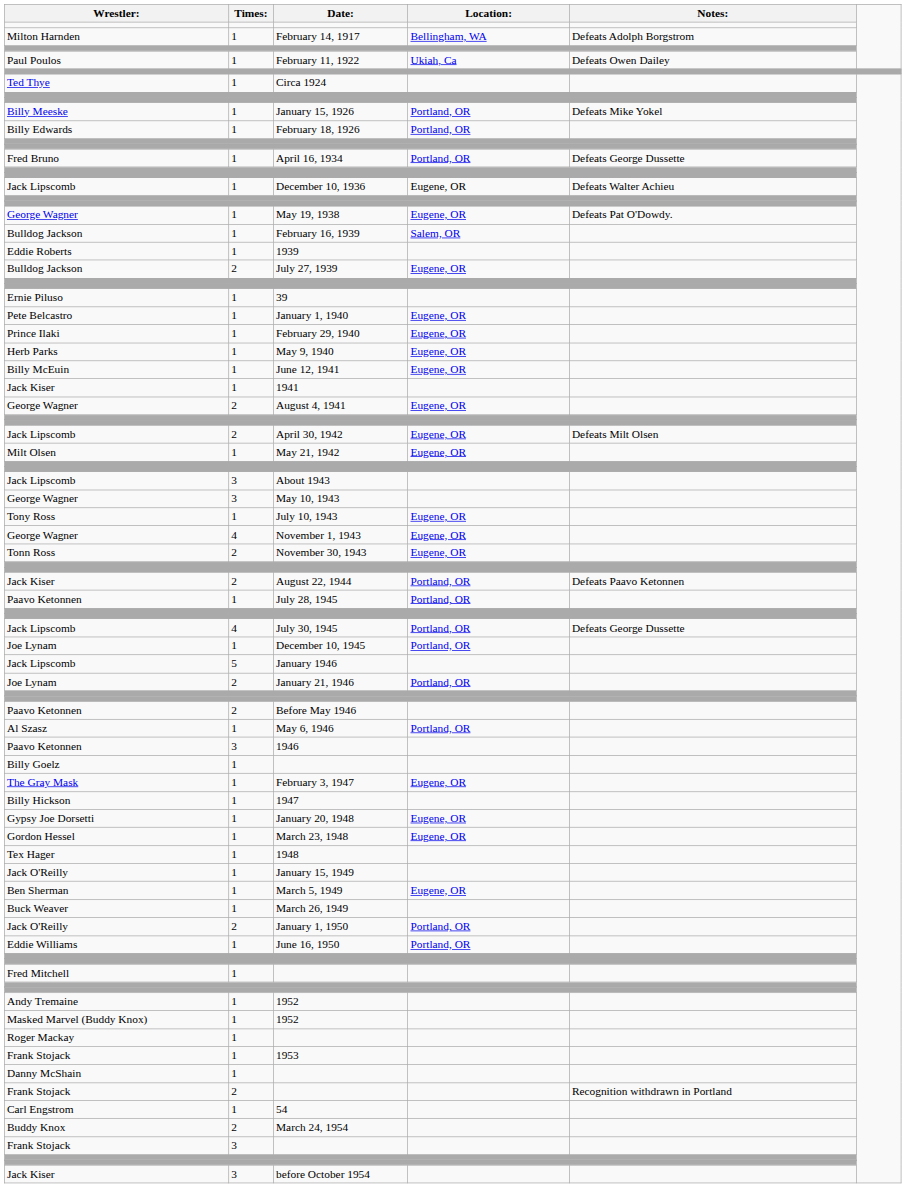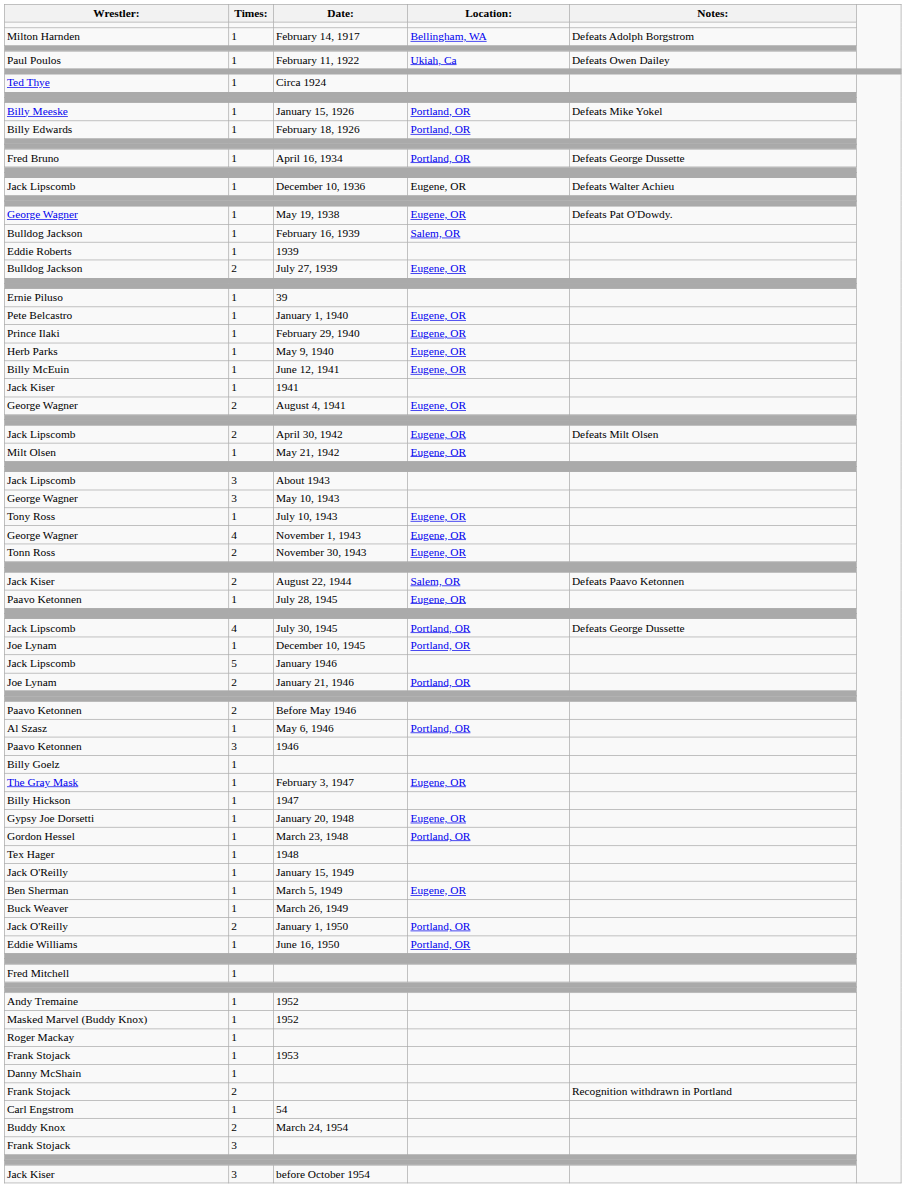 <table class="wikitable" width=100%>
 <tr>
 <th width=25%>Wrestler:</th>
 <th width=5%>Times:</th>
 <th width=15%>Date:</th>
 <th width=18%>Location:</th>
 <th width=32%>Notes:</th>
 </tr>
 <tr>
 <td></td>
 <td></td>
 <td></td>
 <td></td>
 <td></td>
 </tr>
 <tr>
 <td>Milton Harnden</td>
 <td>1</td>
 <td>February 14, 1917</td>
 <td><a href='#'>Bellingham, WA</a></td>
 <td>Defeats Adolph Borgstrom</td>
 </tr>
 <tr>
 <td colspan=5 style="background: #aaaaaa;"></td>
 </tr>
 <tr>
 <td>Paul Poulos</td>
 <td>1</td>
 <td>February 11, 1922</td>
 <td><a href='#'>Ukiah, Ca</a></td>
 <td>Defeats Owen Dailey</td>
 </tr>
 <tr>
 <td colspan=5 style="background: #aaaaaa;"></td>
 <td colspan=5 style="background: #aaaaaa;"></td>
 </tr>
 <tr>
 <td><a href='#'>Ted Thye</a></td>
 <td>1</td>
 <td>Circa 1924</td>
 <td></td>
 <td></td>
 </tr>
 <tr>
 <td colspan=5 style="background: #aaaaaa;"></td>
 </tr>
 <tr>
 </tr>
 <tr>
 <td colspan=5 style="background: #aaaaaa;"></td>
 </tr>
 <tr>
 <td><a href='#'>Billy Meeske</a></td>
 <td>1</td>
 <td>January 15, 1926</td>
 <td><a href='#'>Portland, OR</a></td>
 <td>Defeats Mike Yokel</td>
 </tr>
 <tr>
 <td>Billy Edwards</td>
 <td>1</td>
 <td>February 18, 1926</td>
 <td><a href='#'>Portland, OR</a></td>
 <td></td>
 </tr>
 <tr>
 <td colspan=5 style="background: #aaaaaa;"></td>
 </tr>
 <tr>
 </tr>
 <tr>
 <td colspan=5 style="background: #aaaaaa;"></td>
 </tr>
 <tr>
 <td>Fred Bruno</td>
 <td>1</td>
 <td>April 16, 1934</td>
 <td><a href='#'>Portland, OR</a></td>
 <td>Defeats George Dussette</td>
 </tr>
 <tr>
 <td colspan=5 style="background: #aaaaaa;"></td>
 </tr>
 <tr>
 </tr>
 <tr>
 <td colspan=5 style="background: #aaaaaa;"></td>
 </tr>
 <tr>
 <td>Jack Lipscomb</td>
 <td>1</td>
 <td>December 10, 1936</td>
 <td>Eugene, OR</td>
 <td>Defeats Walter Achieu</td>
 </tr>
 <tr>
 <td colspan=5 style="background: #aaaaaa;"></td>
 </tr>
 <tr>
 </tr>
 <tr>
 <td colspan=5 style="background: #aaaaaa;"></td>
 </tr>
 <tr>
 <td><a href='#'>George Wagner</a></td>
 <td>1</td>
 <td>May 19, 1938</td>
 <td><a href='#'>Eugene, OR</a></td>
 <td>Defeats Pat O'Dowdy.</td>
 </tr>
 <tr>
 <td>Bulldog Jackson</td>
 <td>1</td>
 <td>February 16, 1939</td>
 <td><a href='#'>Salem, OR</a></td>
 <td></td>
 </tr>
 <tr>
 <td>Eddie Roberts</td>
 <td>1</td>
 <td>1939</td>
 <td></td>
 <td></td>
 </tr>
 <tr>
 <td>Bulldog Jackson</td>
 <td>2</td>
 <td>July 27, 1939</td>
 <td><a href='#'>Eugene, OR</a></td>
 <td></td>
 </tr>
 <tr>
 <td colspan=5 style="background: #aaaaaa;"></td>
 </tr>
 <tr>
 </tr>
 <tr>
 <td colspan=5 style="background: #aaaaaa;"></td>
 </tr>
 <tr>
 <td>Ernie Piluso</td>
 <td>1</td>
 <td>39</td>
 <td></td>
 <td></td>
 </tr>
 <tr>
 <td>Pete Belcastro</td>
 <td>1</td>
 <td>January 1, 1940</td>
 <td><a href='#'>Eugene, OR</a></td>
 <td></td>
 </tr>
 <tr>
 <td>Prince Ilaki</td>
 <td>1</td>
 <td>February 29, 1940</td>
 <td><a href='#'>Eugene, OR</a></td>
 <td></td>
 </tr>
 <tr>
 <td>Herb Parks</td>
 <td>1</td>
 <td>May 9, 1940</td>
 <td><a href='#'>Eugene, OR</a></td>
 <td></td>
 </tr>
 <tr>
 <td>Billy McEuin</td>
 <td>1</td>
 <td>June 12, 1941</td>
 <td><a href='#'>Eugene, OR</a></td>
 <td></td>
 </tr>
 <tr>
 <td>Jack Kiser</td>
 <td>1</td>
 <td>1941</td>
 <td></td>
 <td></td>
 </tr>
 <tr>
 <td>George Wagner</td>
 <td>2</td>
 <td>August 4, 1941</td>
 <td><a href='#'>Eugene, OR</a></td>
 <td></td>
 </tr>
 <tr>
 <td colspan=5 style="background: #aaaaaa;"></td>
 </tr>
 <tr>
 </tr>
 <tr>
 <td colspan=5 style="background: #aaaaaa;"></td>
 </tr>
 <tr>
 <td>Jack Lipscomb</td>
 <td>2</td>
 <td>April 30, 1942</td>
 <td><a href='#'>Eugene, OR</a></td>
 <td>Defeats Milt Olsen</td>
 </tr>
 <tr>
 <td>Milt Olsen</td>
 <td>1</td>
 <td>May 21, 1942</td>
 <td><a href='#'>Eugene, OR</a></td>
 <td></td>
 </tr>
 <tr>
 <td colspan=5 style="background: #aaaaaa;"></td>
 </tr>
 <tr>
 </tr>
 <tr>
 <td colspan=5 style="background: #aaaaaa;"></td>
 </tr>
 <tr>
 <td>Jack Lipscomb</td>
 <td>3</td>
 <td>About 1943</td>
 <td></td>
 <td></td>
 </tr>
 <tr>
 <td>George Wagner</td>
 <td>3</td>
 <td>May 10, 1943</td>
 <td></td>
 <td></td>
 </tr>
 <tr>
 <td>Tony Ross</td>
 <td>1</td>
 <td>July 10, 1943</td>
 <td><a href='#'>Eugene, OR</a></td>
 <td></td>
 </tr>
 <tr>
 <td>George Wagner</td>
 <td>4</td>
 <td>November 1, 1943</td>
 <td><a href='#'>Eugene, OR</a></td>
 <td></td>
 </tr>
 <tr>
 <td>Tonn Ross</td>
 <td>2</td>
 <td>November 30, 1943</td>
 <td><a href='#'>Eugene, OR</a></td>
 <td></td>
 </tr>
 <tr>
 <td colspan=5 style="background: #aaaaaa;"></td>
 </tr>
 <tr>
 </tr>
 <tr>
 <td colspan=5 style="background: #aaaaaa;"></td>
 </tr>
 <tr>
 <td>Jack Kiser</td>
 <td>2</td>
 <td>August 22, 1944</td>
-<td><a href='#'>Portland, OR</a></td>
+<td><a href='#'>Salem, OR</a></td>
 <td>Defeats Paavo Ketonnen</td>
 </tr>
 <tr>
 <td>Paavo Ketonnen</td>
 <td>1</td>
 <td>July 28, 1945</td>
-<td><a href='#'>Portland, OR</a></td>
+<td><a href='#'>Eugene, OR</a></td>
 <td></td>
 </tr>
 <tr>
 <td colspan=5 style="background: #aaaaaa;"></td>
 </tr>
 <tr>
 </tr>
 <tr>
 <td colspan=5 style="background: #aaaaaa;"></td>
 </tr>
 <tr>
 <td>Jack Lipscomb</td>
 <td>4</td>
 <td>July 30, 1945</td>
 <td><a href='#'>Portland, OR</a></td>
 <td>Defeats George Dussette</td>
 </tr>
 <tr>
 <td>Joe Lynam</td>
 <td>1</td>
 <td>December 10, 1945</td>
 <td><a href='#'>Portland, OR</a></td>
 <td></td>
 </tr>
 <tr>
 <td>Jack Lipscomb</td>
 <td>5</td>
 <td>January 1946</td>
 <td></td>
 <td></td>
 </tr>
 <tr>
 <td>Joe Lynam</td>
 <td>2</td>
 <td>January 21, 1946</td>
 <td><a href='#'>Portland, OR</a></td>
 <td></td>
 </tr>
 <tr>
 <td colspan=5 style="background: #aaaaaa;"></td>
 </tr>
 <tr>
 </tr>
 <tr>
 <td colspan=5 style="background: #aaaaaa;"></td>
 </tr>
 <tr>
 <td>Paavo Ketonnen</td>
 <td>2</td>
 <td>Before May 1946</td>
 <td></td>
 <td></td>
 </tr>
 <tr>
 <td>Al Szasz</td>
 <td>1</td>
 <td>May 6, 1946</td>
 <td><a href='#'>Portland, OR</a></td>
 <td></td>
 </tr>
 <tr>
 <td>Paavo Ketonnen</td>
 <td>3</td>
 <td>1946</td>
 <td></td>
 <td></td>
 </tr>
 <tr>
 <td>Billy Goelz</td>
 <td>1</td>
 <td></td>
 <td></td>
 <td></td>
 </tr>
 <tr>
 <td><a href='#'>The Gray Mask</a></td>
 <td>1</td>
 <td>February 3, 1947</td>
 <td><a href='#'>Eugene, OR</a></td>
 <td></td>
 </tr>
 <tr>
 <td>Billy Hickson</td>
 <td>1</td>
 <td>1947</td>
 <td></td>
 <td></td>
 </tr>
 <tr>
 <td>Gypsy Joe Dorsetti</td>
 <td>1</td>
 <td>January 20, 1948</td>
 <td><a href='#'>Eugene, OR</a></td>
 <td></td>
 </tr>
 <tr>
 <td>Gordon Hessel</td>
 <td>1</td>
 <td>March 23, 1948</td>
-<td><a href='#'>Eugene, OR</a></td>
+<td><a href='#'>Portland, OR</a></td>
 <td></td>
 </tr>
 <tr>
 <td>Tex Hager</td>
 <td>1</td>
 <td>1948</td>
 <td></td>
 <td></td>
 </tr>
 <tr>
 <td>Jack O'Reilly</td>
 <td>1</td>
 <td>January 15, 1949</td>
 <td></td>
 <td></td>
 </tr>
 <tr>
 <td>Ben Sherman</td>
 <td>1</td>
 <td>March 5, 1949</td>
 <td><a href='#'>Eugene, OR</a></td>
 <td></td>
 </tr>
 <tr>
 <td>Buck Weaver</td>
 <td>1</td>
 <td>March 26, 1949</td>
 <td></td>
 <td></td>
 </tr>
 <tr>
 <td>Jack O'Reilly</td>
 <td>2</td>
 <td>January 1, 1950</td>
 <td><a href='#'>Portland, OR</a></td>
 <td></td>
 </tr>
 <tr>
 <td>Eddie Williams</td>
 <td>1</td>
 <td>June 16, 1950</td>
 <td><a href='#'>Portland, OR</a></td>
 <td></td>
 </tr>
 <tr>
 <td colspan=5 style="background: #aaaaaa;"></td>
 </tr>
 <tr>
 </tr>
 <tr>
 <td colspan=5 style="background: #aaaaaa;"></td>
 </tr>
 <tr>
 <td>Fred Mitchell</td>
 <td>1</td>
 <td></td>
 <td></td>
 <td></td>
 </tr>
 <tr>
 <td colspan=5 style="background: #aaaaaa;"></td>
 </tr>
 <tr>
 </tr>
 <tr>
 <td colspan=5 style="background: #aaaaaa;"></td>
 </tr>
 <tr>
 <td>Andy Tremaine</td>
 <td>1</td>
 <td>1952</td>
 <td></td>
 <td></td>
 </tr>
 <tr>
 <td>Masked Marvel (Buddy Knox)</td>
 <td>1</td>
 <td>1952</td>
 <td></td>
 <td></td>
 </tr>
 <tr>
 <td>Roger Mackay</td>
 <td>1</td>
 <td></td>
 <td></td>
 <td></td>
 </tr>
 <tr>
 <td>Frank Stojack</td>
 <td>1</td>
 <td>1953</td>
 <td></td>
 <td></td>
 </tr>
 <tr>
 <td>Danny McShain</td>
 <td>1</td>
 <td></td>
 <td></td>
 <td></td>
 </tr>
 <tr>
 <td>Frank Stojack</td>
 <td>2</td>
 <td></td>
 <td></td>
 <td>Recognition withdrawn in Portland</td>
 </tr>
 <tr>
 <td>Carl Engstrom</td>
 <td>1</td>
 <td>54</td>
 <td></td>
 <td></td>
 </tr>
 <tr>
 <td>Buddy Knox</td>
 <td>2</td>
 <td>March 24, 1954</td>
 <td></td>
 <td></td>
 </tr>
 <tr>
 <td>Frank Stojack</td>
 <td>3</td>
 <td></td>
 <td></td>
 <td></td>
 </tr>
 <tr>
 <td colspan=5 style="background: #aaaaaa;"></td>
 </tr>
 <tr>
 </tr>
 <tr>
 <td colspan=5 style="background: #aaaaaa;"></td>
 </tr>
 <tr>
 <td>Jack Kiser</td>
 <td>3</td>
 <td>before October 1954</td>
 <td></td>
 <td></td>
 </tr>
 </table>
